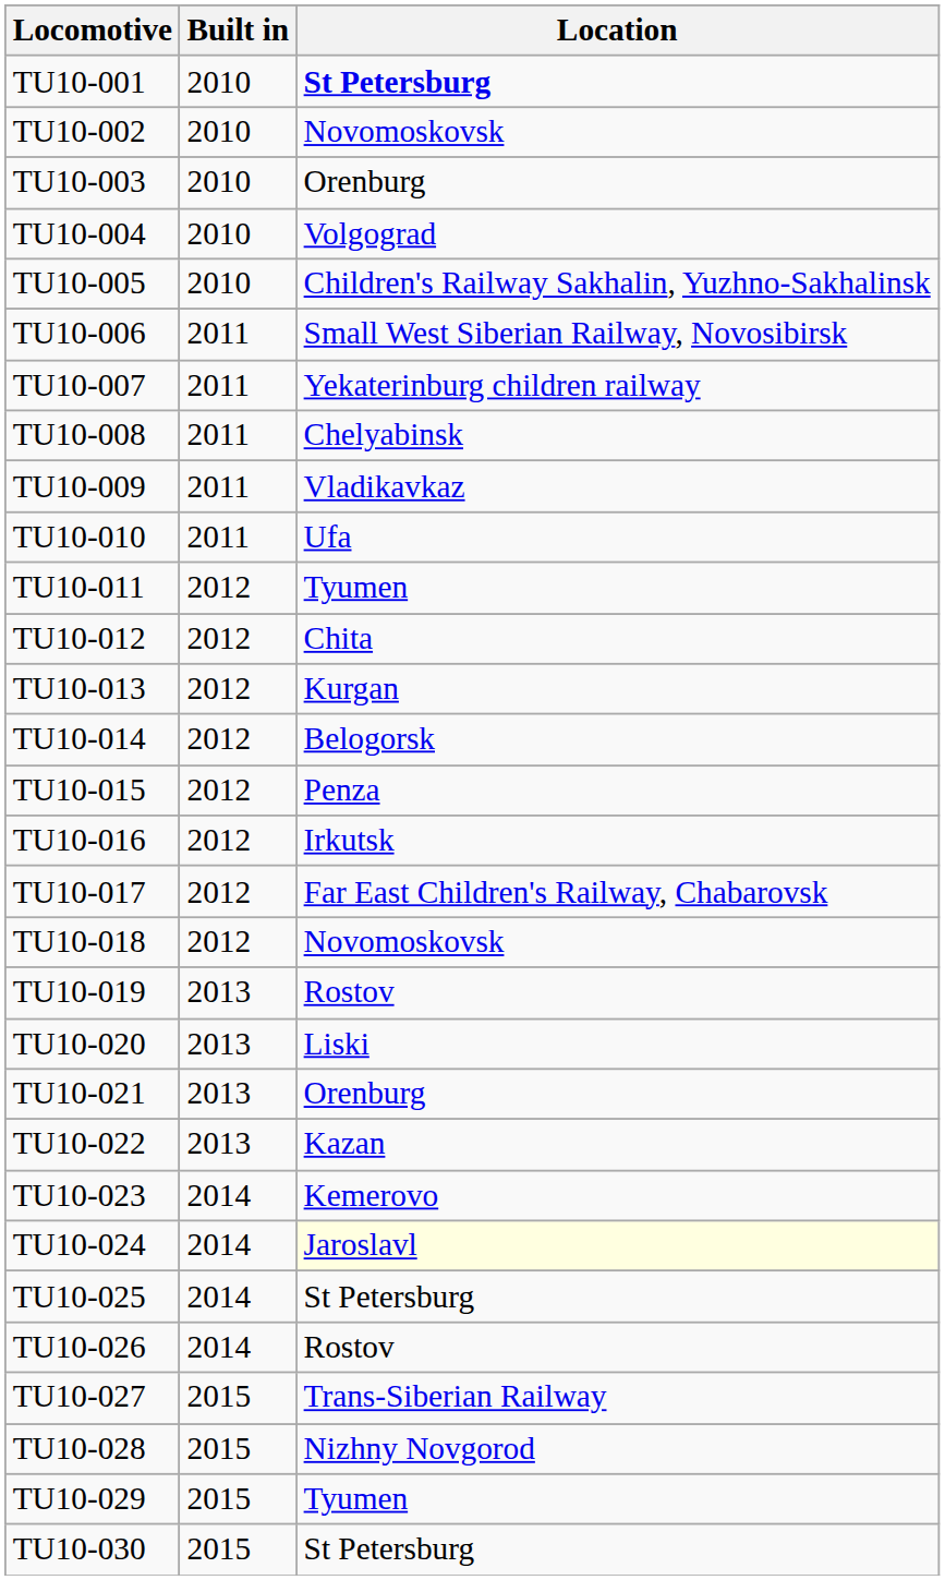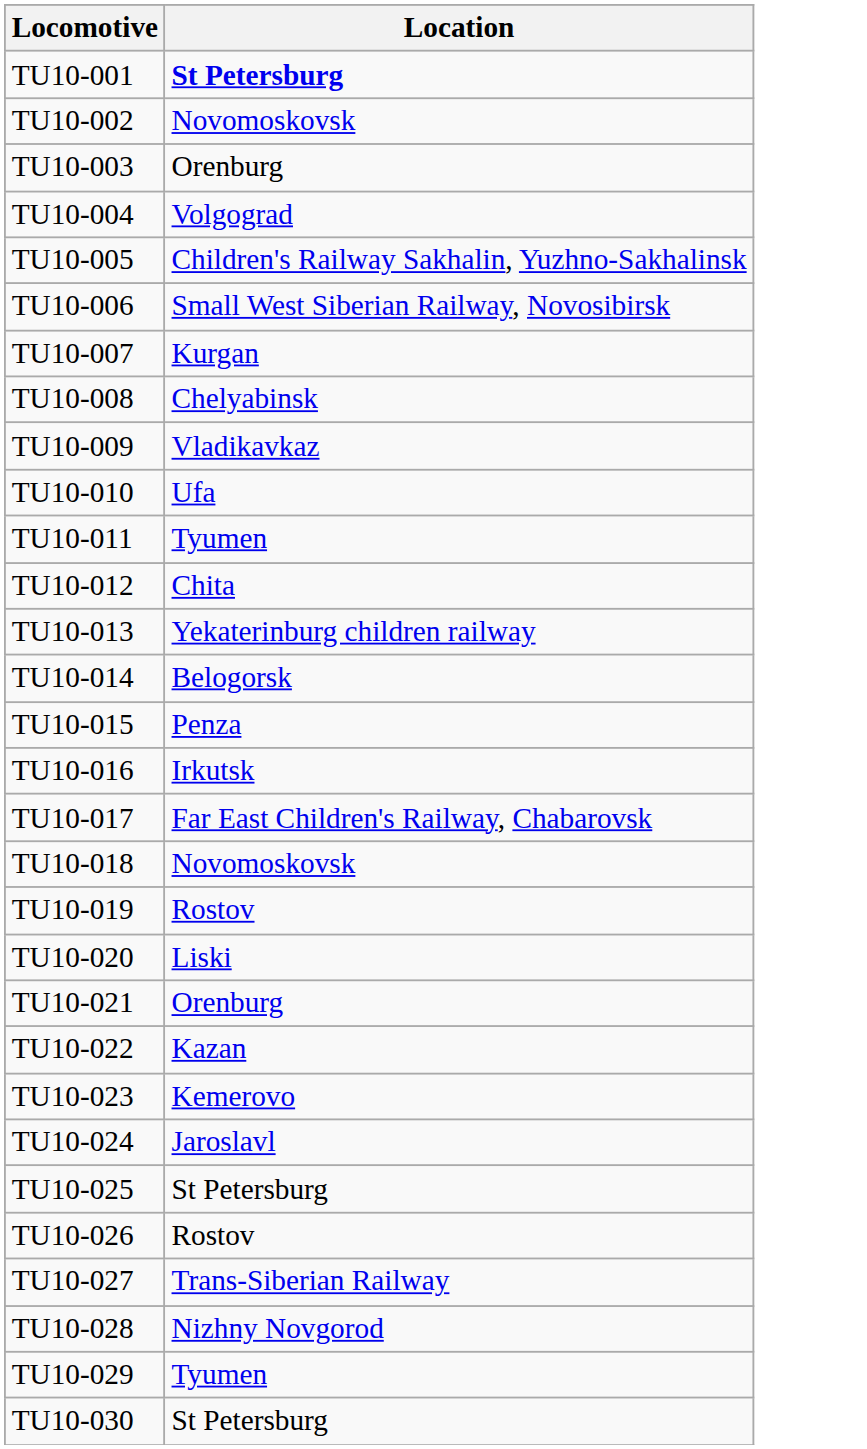 <table class="wikitable">
 <tr>
 <th>Locomotive</th>
-<th>Built in</th>
 <th>Location</th>
 </tr>
 <tr>
 <td>TU10-001</td>
-<td>2010</td>
 <td><strong><a href='#'>St Petersburg</a></strong></td>
 </tr>
 <tr>
 <td>TU10-002</td>
-<td>2010</td>
 <td><a href='#'>Novomoskovsk</a></td>
 </tr>
 <tr>
 <td>TU10-003</td>
-<td>2010</td>
 <td>Orenburg</td>
 </tr>
 <tr>
 <td>TU10-004</td>
-<td>2010</td>
 <td><a href='#'>Volgograd</a></td>
 </tr>
 <tr>
 <td>TU10-005</td>
-<td>2010</td>
 <td><a href='#'>Children's Railway Sakhalin</a>, <a href='#'>Yuzhno-Sakhalinsk</a></td>
 </tr>
 <tr>
 <td>TU10-006</td>
-<td>2011</td>
 <td><a href='#'>Small West Siberian Railway</a>, <a href='#'>Novosibirsk</a></td>
 </tr>
 <tr>
 <td>TU10-007</td>
-<td>2011</td>
-<td><a href='#'>Yekaterinburg children railway</a></td>
+<td><a href='#'>Kurgan</a></td>
 </tr>
 <tr>
 <td>TU10-008</td>
-<td>2011</td>
 <td><a href='#'>Chelyabinsk</a></td>
 </tr>
 <tr>
 <td>TU10-009</td>
-<td>2011</td>
 <td><a href='#'>Vladikavkaz</a></td>
 </tr>
 <tr>
 <td>TU10-010</td>
-<td>2011</td>
 <td><a href='#'>Ufa</a></td>
 </tr>
 <tr>
 <td>TU10-011</td>
-<td>2012</td>
 <td><a href='#'>Tyumen</a></td>
 </tr>
 <tr>
 <td>TU10-012</td>
-<td>2012</td>
 <td><a href='#'>Chita</a></td>
 </tr>
 <tr>
 <td>TU10-013</td>
-<td>2012</td>
-<td><a href='#'>Kurgan</a></td>
+<td><a href='#'>Yekaterinburg children railway</a></td>
 </tr>
 <tr>
 <td>TU10-014</td>
-<td>2012</td>
 <td><a href='#'>Belogorsk</a></td>
 </tr>
 <tr>
 <td>TU10-015</td>
-<td>2012</td>
 <td><a href='#'>Penza</a></td>
 </tr>
 <tr>
 <td>TU10-016</td>
-<td>2012</td>
 <td><a href='#'>Irkutsk</a></td>
 </tr>
 <tr>
 <td>TU10-017</td>
-<td>2012</td>
 <td><a href='#'>Far East Children's Railway</a>, <a href='#'>Chabarovsk</a></td>
 </tr>
 <tr>
 <td>TU10-018</td>
-<td>2012</td>
 <td><a href='#'>Novomoskovsk</a></td>
 </tr>
 <tr>
 <td>TU10-019</td>
-<td>2013</td>
 <td><a href='#'>Rostov</a></td>
 </tr>
 <tr>
 <td>TU10-020</td>
-<td>2013</td>
 <td><a href='#'>Liski</a></td>
 </tr>
 <tr>
 <td>TU10-021</td>
-<td>2013</td>
 <td><a href='#'>Orenburg</a></td>
 </tr>
 <tr>
 <td>TU10-022</td>
-<td>2013</td>
 <td><a href='#'>Kazan</a></td>
 </tr>
 <tr>
 <td>TU10-023</td>
-<td>2014</td>
 <td><a href='#'>Kemerovo</a></td>
 </tr>
 <tr>
 <td>TU10-024</td>
-<td>2014</td>
-<td style="background: lightyellow;"><a href='#'>Jaroslavl</a></td>
+<td><a href='#'>Jaroslavl</a></td>
 </tr>
 <tr>
 <td>TU10-025</td>
-<td>2014</td>
 <td>St Petersburg</td>
 </tr>
 <tr>
 <td>TU10-026</td>
-<td>2014</td>
 <td>Rostov</td>
 </tr>
 <tr>
 <td>TU10-027</td>
-<td>2015</td>
 <td><a href='#'>Trans-Siberian Railway</a></td>
 </tr>
 <tr>
 <td>TU10-028</td>
-<td>2015</td>
 <td><a href='#'>Nizhny Novgorod</a></td>
 </tr>
 <tr>
 <td>TU10-029</td>
-<td>2015</td>
 <td><a href='#'>Tyumen</a></td>
 </tr>
 <tr>
 <td>TU10-030</td>
-<td>2015</td>
 <td>St Petersburg</td>
 </tr>
 </table>
